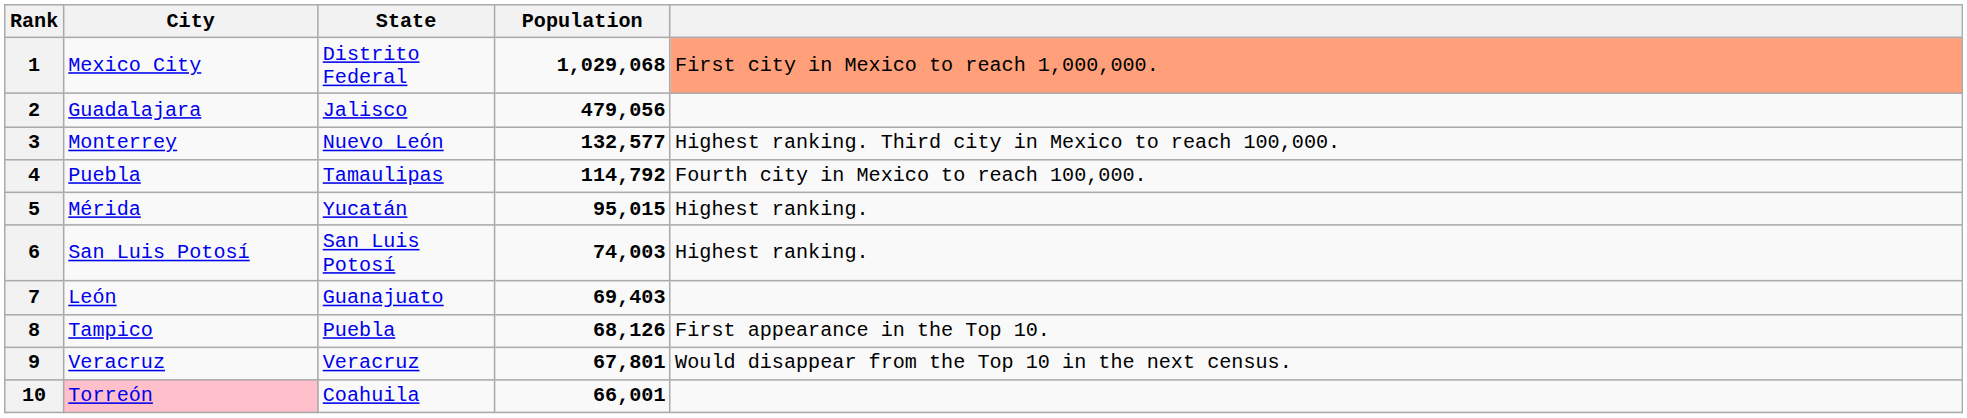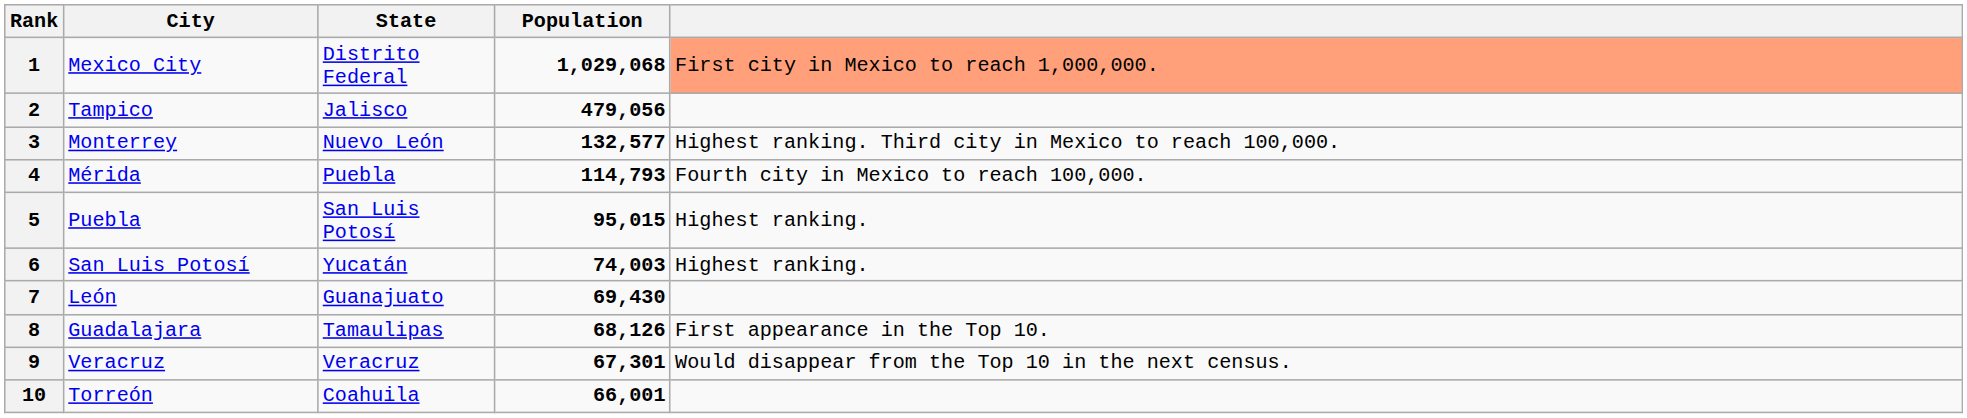 <table class="wikitable plainrowheaders"  style="width:100%; width:100%;">
 <tr>
 <th scope="col" style="width:3%;">Rank</th>
 <th scope="col" style="width:13%;">City</th>
 <th scope="col" style="width:9%;">State</th>
 <th scope="col" style="width:9%;">Population</th>
 <th scope="col" style="width:66%;"></th>
 </tr>
 <tr>
 <th scope="row">1</th>
 <td><a href='#'>Mexico City</a></td>
 <td><a href='#'>Distrito Federal</a></td>
 <td align="right"><strong>1,029,068</strong></td>
 <td style="background: lightsalmon;">First city in Mexico to reach 1,000,000.</td>
 </tr>
 <tr>
 <th scope="row">2</th>
-<td><a href='#'>Guadalajara</a></td>
+<td><a href='#'>Tampico</a></td>
 <td><a href='#'>Jalisco</a></td>
 <td align="right"><strong>479,056</strong></td>
 <td></td>
 </tr>
 <tr>
 <th scope="row">3</th>
 <td><a href='#'>Monterrey</a></td>
 <td><a href='#'>Nuevo León</a></td>
 <td align="right"><strong>132,577</strong></td>
 <td>Highest ranking. Third city in Mexico to reach 100,000.</td>
 </tr>
 <tr>
 <th scope="row">4</th>
+<td><a href='#'>Mérida</a></td>
 <td><a href='#'>Puebla</a></td>
-<td><a href='#'>Tamaulipas</a></td>
-<td align="right"><strong>114,792</strong></td>
+<td align="right"><strong>114,793</strong></td>
 <td>Fourth city in Mexico to reach 100,000.</td>
 </tr>
 <tr>
 <th scope="row">5</th>
-<td><a href='#'>Mérida</a></td>
-<td><a href='#'>Yucatán</a></td>
+<td><a href='#'>Puebla</a></td>
+<td><a href='#'>San Luis Potosí</a></td>
 <td align="right"><strong>95,015</strong></td>
 <td>Highest ranking.</td>
 </tr>
 <tr>
 <th scope="row">6</th>
 <td><a href='#'>San Luis Potosí</a></td>
-<td><a href='#'>San Luis Potosí</a></td>
+<td><a href='#'>Yucatán</a></td>
 <td align="right"><strong>74,003</strong></td>
 <td>Highest ranking.</td>
 </tr>
 <tr>
 <th scope="row">7</th>
 <td><a href='#'>León</a></td>
 <td><a href='#'>Guanajuato</a></td>
-<td align="right"><strong>69,403</strong></td>
+<td align="right"><strong>69,430</strong></td>
 <td></td>
 </tr>
 <tr>
 <th scope="row">8</th>
-<td><a href='#'>Tampico</a></td>
-<td><a href='#'>Puebla</a></td>
+<td><a href='#'>Guadalajara</a></td>
+<td><a href='#'>Tamaulipas</a></td>
 <td align="right"><strong>68,126</strong></td>
 <td>First appearance in the Top 10.</td>
 </tr>
 <tr>
 <th scope="row">9</th>
 <td><a href='#'>Veracruz</a></td>
 <td><a href='#'>Veracruz</a></td>
-<td align="right"><strong>67,801</strong></td>
+<td align="right"><strong>67,301</strong></td>
 <td>Would disappear from the Top 10 in the next census.</td>
 </tr>
 <tr>
 <th scope="row">10</th>
-<td style="background: pink;"><a href='#'>Torreón</a></td>
+<td><a href='#'>Torreón</a></td>
 <td><a href='#'>Coahuila</a></td>
 <td align="right"><strong>66,001</strong></td>
 <td></td>
 </tr>
 </table>
